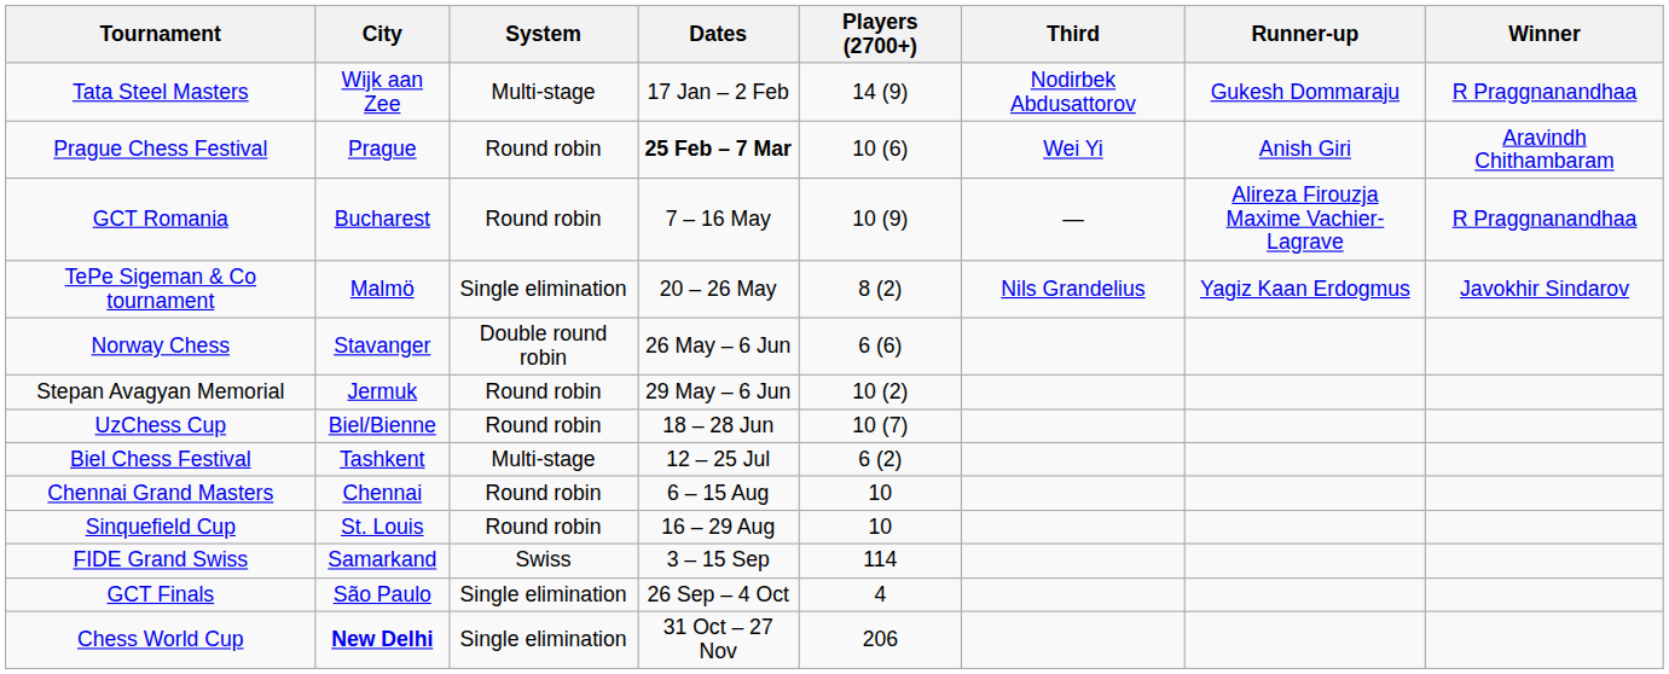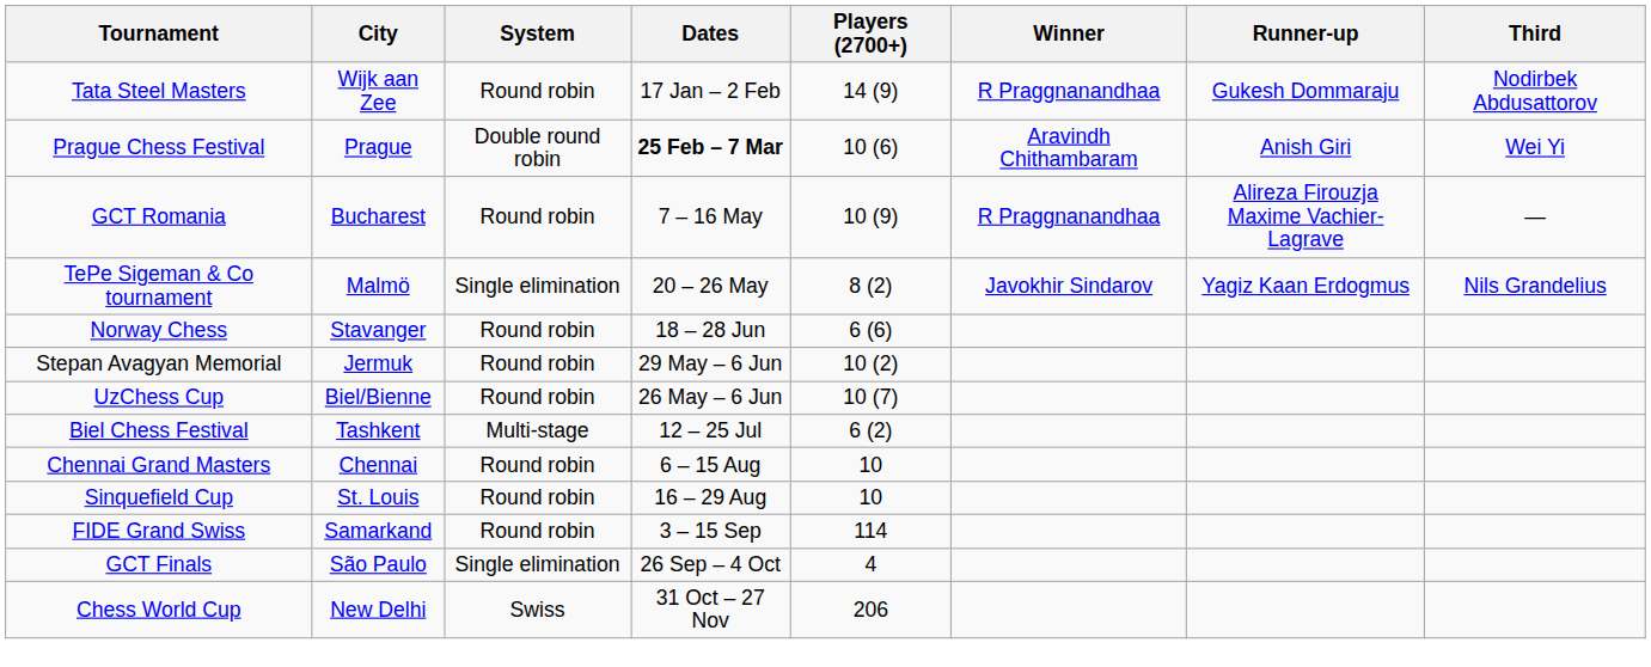 <table class="wikitable"  style="text-align: center;">
 <tr>
 <th>Tournament</th>
 <th>City</th>
 <th>System</th>
 <th>Dates</th>
 <th>Players (2700+)</th>
+<th>Winner</th>
+<th>Runner-up</th>
 <th>Third</th>
-<th>Runner-up</th>
-<th>Winner</th>
 </tr>
 <tr>
 <td><a href='#'>Tata Steel Masters</a></td>
 <td> <a href='#'>Wijk aan Zee</a></td>
-<td>Multi-stage</td>
+<td>Round robin</td>
 <td>17 Jan – 2 Feb</td>
 <td>14 (9)</td>
+<td> <a href='#'>R Praggnanandhaa</a></td>
+<td> <a href='#'>Gukesh Dommaraju</a></td>
 <td> <a href='#'>Nodirbek Abdusattorov</a></td>
-<td> <a href='#'>Gukesh Dommaraju</a></td>
-<td> <a href='#'>R Praggnanandhaa</a></td>
 </tr>
 <tr>
 <td><a href='#'>Prague Chess Festival</a></td>
 <td> <a href='#'>Prague</a></td>
-<td>Round robin</td>
+<td>Double round robin</td>
 <td><strong>25 Feb – 7 Mar</strong></td>
 <td>10 (6)</td>
+<td> <a href='#'>Aravindh Chithambaram</a></td>
+<td> <a href='#'>Anish Giri</a></td>
 <td> <a href='#'>Wei Yi</a></td>
-<td> <a href='#'>Anish Giri</a></td>
-<td> <a href='#'>Aravindh Chithambaram</a></td>
 </tr>
 <tr>
 <td><a href='#'>GCT Romania</a></td>
 <td> <a href='#'>Bucharest</a></td>
 <td>Round robin</td>
 <td>7 – 16 May</td>
 <td>10 (9)</td>
+<td> <a href='#'>R Praggnanandhaa</a></td>
+<td> <a href='#'>Alireza Firouzja</a><br> <a href='#'>Maxime Vachier-Lagrave</a></td>
 <td>—</td>
-<td> <a href='#'>Alireza Firouzja</a><br> <a href='#'>Maxime Vachier-Lagrave</a></td>
-<td> <a href='#'>R Praggnanandhaa</a></td>
 </tr>
 <tr>
 <td><a href='#'>TePe Sigeman & Co tournament</a></td>
 <td> <a href='#'>Malmö</a></td>
 <td>Single elimination</td>
 <td>20 – 26 May</td>
 <td>8 (2)</td>
+<td> <a href='#'>Javokhir Sindarov</a></td>
+<td> <a href='#'>Yagiz Kaan Erdogmus</a></td>
 <td> <a href='#'>Nils Grandelius</a></td>
-<td> <a href='#'>Yagiz Kaan Erdogmus</a></td>
-<td> <a href='#'>Javokhir Sindarov</a></td>
 </tr>
 <tr>
 <td><a href='#'>Norway Chess</a></td>
 <td> <a href='#'>Stavanger</a></td>
-<td>Double round robin</td>
-<td>26 May – 6 Jun</td>
+<td>Round robin</td>
+<td>18 – 28 Jun</td>
 <td>6 (6)</td>
 <td></td>
 <td></td>
 <td></td>
 </tr>
 <tr>
 <td>Stepan Avagyan Memorial</td>
 <td> <a href='#'>Jermuk</a></td>
 <td>Round robin</td>
 <td>29 May – 6 Jun</td>
 <td align="center">10 (2)</td>
 <td></td>
 <td></td>
 <td></td>
 </tr>
 <tr>
 <td><a href='#'>UzChess Cup</a></td>
 <td> <a href='#'>Biel/Bienne</a></td>
 <td>Round robin</td>
-<td>18 – 28 Jun</td>
+<td>26 May – 6 Jun</td>
 <td>10 (7)</td>
 <td></td>
 <td></td>
 <td></td>
 </tr>
 <tr>
 <td><a href='#'>Biel Chess Festival</a></td>
 <td> <a href='#'>Tashkent</a></td>
 <td>Multi-stage</td>
 <td>12 – 25 Jul</td>
 <td>6 (2)</td>
 <td></td>
 <td></td>
 <td></td>
 </tr>
 <tr>
 <td><a href='#'>Chennai Grand Masters</a></td>
 <td> <a href='#'>Chennai</a></td>
 <td>Round robin</td>
 <td>6 – 15 Aug</td>
 <td>10</td>
 <td></td>
 <td></td>
 <td></td>
 </tr>
 <tr>
 <td><a href='#'>Sinquefield Cup</a></td>
 <td> <a href='#'>St. Louis</a></td>
 <td>Round robin</td>
 <td>16 – 29 Aug</td>
 <td>10</td>
 <td></td>
 <td></td>
 <td></td>
 </tr>
 <tr>
 <td><a href='#'>FIDE Grand Swiss</a></td>
 <td> <a href='#'>Samarkand</a></td>
-<td>Swiss</td>
+<td>Round robin</td>
 <td>3 – 15 Sep</td>
 <td>114</td>
 <td></td>
 <td></td>
 <td></td>
 </tr>
 <tr>
 <td><a href='#'>GCT Finals</a></td>
 <td> <a href='#'>São Paulo</a></td>
 <td>Single elimination</td>
 <td>26 Sep – 4 Oct</td>
 <td>4</td>
 <td></td>
 <td></td>
 <td></td>
 </tr>
 <tr>
 <td><a href='#'>Chess World Cup</a></td>
-<td><strong> <a href='#'>New Delhi</a></strong></td>
-<td>Single elimination</td>
+<td> <a href='#'>New Delhi</a></td>
+<td>Swiss</td>
 <td>31 Oct – 27 Nov</td>
 <td>206</td>
 <td></td>
 <td></td>
 <td></td>
 </tr>
 </table>
